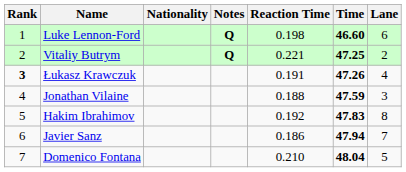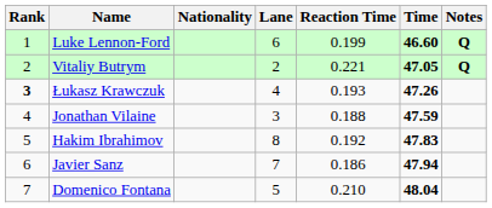 <table class="wikitable sortable" style="text-align:center">
 <tr>
 <th>Rank</th>
 <th>Name</th>
 <th>Nationality</th>
-<th>Notes</th>
+<th>Lane</th>
 <th>Reaction Time</th>
 <th>Time</th>
-<th>Lane</th>
+<th>Notes</th>
 </tr>
 <tr bgcolor=ccffcc>
 <td>1</td>
 <td align=left><a href='#'>Luke Lennon-Ford</a></td>
 <td align=left></td>
+<td>6</td>
+<td>0.199</td>
+<td><strong>46.60</strong></td>
 <td><strong>Q</strong></td>
-<td>0.198</td>
-<td><strong>46.60</strong></td>
-<td>6</td>
 </tr>
 <tr bgcolor=ccffcc>
 <td>2</td>
 <td align=left><a href='#'>Vitaliy Butrym</a></td>
 <td align=left></td>
+<td>2</td>
+<td>0.221</td>
+<td><strong>47.05</strong></td>
 <td><strong>Q</strong></td>
-<td>0.221</td>
-<td><strong>47.25</strong></td>
-<td>2</td>
 </tr>
 <tr>
 <td><strong>3</strong></td>
 <td align=left><a href='#'>Łukasz Krawczuk</a></td>
 <td align=left></td>
+<td>4</td>
+<td>0.193</td>
+<td><strong>47.26</strong></td>
 <td></td>
-<td>0.191</td>
-<td><strong>47.26</strong></td>
-<td>4</td>
 </tr>
 <tr>
 <td>4</td>
 <td align=left><a href='#'>Jonathan Vilaine</a></td>
 <td align=left></td>
-<td></td>
+<td>3</td>
 <td>0.188</td>
 <td><strong>47.59</strong></td>
-<td>3</td>
+<td></td>
 </tr>
 <tr>
 <td>5</td>
 <td align=left><a href='#'>Hakim Ibrahimov</a></td>
 <td align=left></td>
-<td></td>
+<td>8</td>
 <td>0.192</td>
 <td><strong>47.83</strong></td>
-<td>8</td>
+<td></td>
 </tr>
 <tr>
 <td>6</td>
 <td align=left><a href='#'>Javier Sanz</a></td>
 <td align=left></td>
-<td></td>
+<td>7</td>
 <td>0.186</td>
 <td><strong>47.94</strong></td>
-<td>7</td>
+<td></td>
 </tr>
 <tr>
 <td>7</td>
 <td align=left><a href='#'>Domenico Fontana</a></td>
 <td align=left></td>
-<td></td>
+<td>5</td>
 <td>0.210</td>
 <td><strong>48.04</strong></td>
-<td>5</td>
+<td></td>
 </tr>
 </table>
